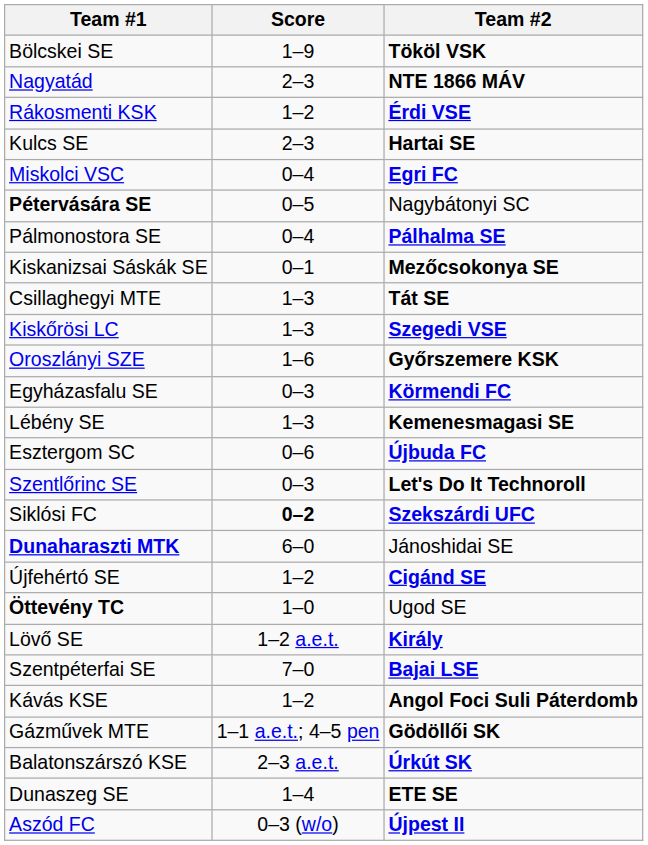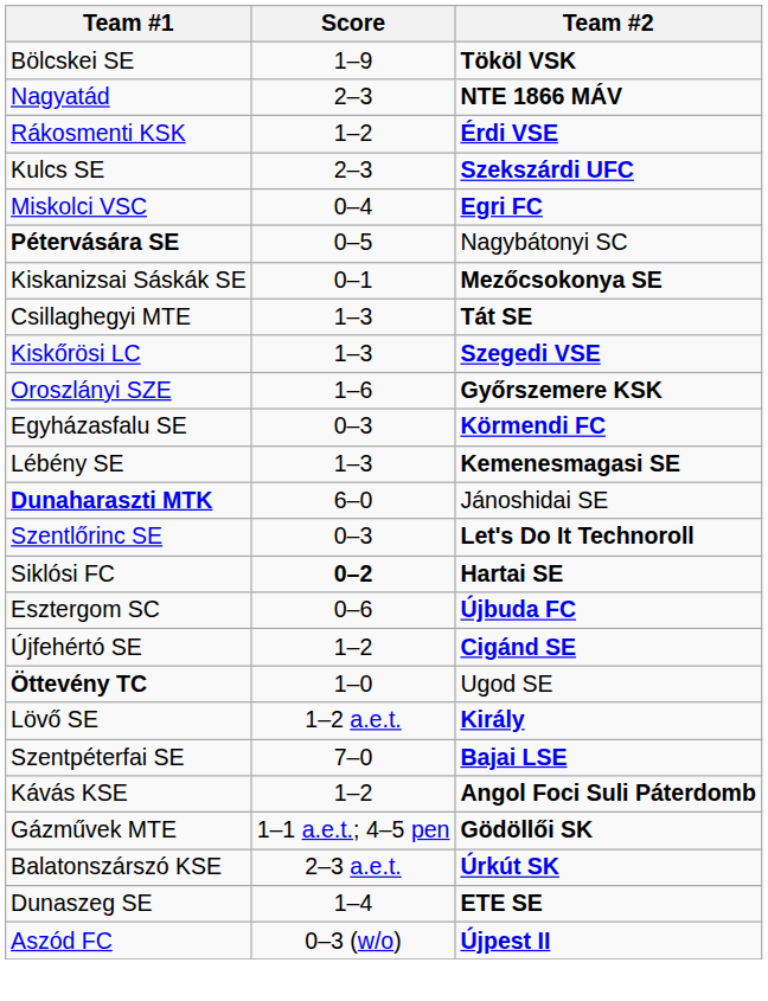 <table class="wikitable">
 <tr>
 <th>Team #1</th>
 <th>Score</th>
 <th>Team #2</th>
 </tr>
 <tr>
 <td>Bölcskei SE</td>
 <td align="center">1–9</td>
 <td><strong>Tököl VSK</strong></td>
 </tr>
 <tr>
 <td><a href='#'>Nagyatád</a></td>
 <td align="center">2–3</td>
 <td><strong>NTE 1866 MÁV</strong></td>
 </tr>
 <tr>
 <td><a href='#'>Rákosmenti KSK</a></td>
 <td align="center">1–2</td>
 <td><strong><a href='#'>Érdi VSE</a></strong></td>
 </tr>
 <tr>
 <td>Kulcs SE</td>
 <td align="center">2–3</td>
-<td><strong>Hartai SE</strong></td>
+<td><strong><a href='#'>Szekszárdi UFC</a></strong></td>
 </tr>
 <tr>
 <td><a href='#'>Miskolci VSC</a></td>
 <td align="center">0–4</td>
 <td><strong><a href='#'>Egri FC</a></strong></td>
 </tr>
 <tr>
 <td><strong>Pétervására SE</strong></td>
 <td align="center">0–5</td>
 <td>Nagybátonyi SC</td>
-</tr>
-<tr>
-<td>Pálmonostora SE</td>
-<td align="center">0–4</td>
-<td><strong><a href='#'>Pálhalma SE</a></strong></td>
 </tr>
 <tr>
 <td>Kiskanizsai Sáskák SE</td>
 <td align="center">0–1</td>
 <td><strong>Mezőcsokonya SE</strong></td>
 </tr>
 <tr>
 <td>Csillaghegyi MTE</td>
 <td align="center">1–3</td>
 <td><strong>Tát SE</strong></td>
 </tr>
 <tr>
 <td><a href='#'>Kiskőrösi LC</a></td>
 <td align="center">1–3</td>
 <td><strong><a href='#'>Szegedi VSE</a></strong></td>
 </tr>
 <tr>
 <td><a href='#'>Oroszlányi SZE</a></td>
 <td align="center">1–6</td>
 <td><strong>Győrszemere KSK</strong></td>
 </tr>
 <tr>
 <td>Egyházasfalu SE</td>
 <td align="center">0–3</td>
 <td><strong><a href='#'>Körmendi FC</a></strong></td>
 </tr>
 <tr>
 <td>Lébény SE</td>
 <td align="center">1–3</td>
 <td><strong>Kemenesmagasi SE</strong></td>
 </tr>
 <tr>
-<td>Esztergom SC</td>
-<td align="center">0–6</td>
-<td><strong><a href='#'>Újbuda FC</a></strong></td>
+<td><strong><a href='#'>Dunaharaszti MTK</a></strong></td>
+<td align="center">6–0</td>
+<td>Jánoshidai SE</td>
 </tr>
 <tr>
 <td><a href='#'>Szentlőrinc SE</a></td>
 <td align="center">0–3</td>
 <td><strong>Let's Do It Technoroll</strong></td>
 </tr>
 <tr>
 <td>Siklósi FC</td>
 <td align="center"><strong>0–2</strong></td>
-<td><strong><a href='#'>Szekszárdi UFC</a></strong></td>
+<td><strong>Hartai SE</strong></td>
 </tr>
 <tr>
-<td><strong><a href='#'>Dunaharaszti MTK</a></strong></td>
-<td align="center">6–0</td>
-<td>Jánoshidai SE</td>
+<td>Esztergom SC</td>
+<td align="center">0–6</td>
+<td><strong><a href='#'>Újbuda FC</a></strong></td>
 </tr>
 <tr>
 <td>Újfehértó SE</td>
 <td align="center">1–2</td>
 <td><strong><a href='#'>Cigánd SE</a></strong></td>
 </tr>
 <tr>
 <td><strong>Öttevény TC</strong></td>
 <td align="center">1–0</td>
 <td>Ugod SE</td>
 </tr>
 <tr>
 <td>Lövő SE</td>
 <td align="center">1–2 <a href='#'>a.e.t.</a></td>
 <td><strong><a href='#'>Király</a></strong></td>
 </tr>
 <tr>
 <td>Szentpéterfai SE</td>
 <td align="center">7–0</td>
 <td><strong><a href='#'>Bajai LSE</a></strong></td>
 </tr>
 <tr>
 <td>Kávás KSE</td>
 <td align="center">1–2</td>
 <td><strong>Angol Foci Suli Páterdomb</strong></td>
 </tr>
 <tr>
 <td>Gázművek MTE</td>
 <td align="center">1–1 <a href='#'>a.e.t.</a>; 4–5 <a href='#'>pen</a></td>
 <td><strong>Gödöllői SK</strong></td>
 </tr>
 <tr>
 <td>Balatonszárszó KSE</td>
 <td align="center">2–3 <a href='#'>a.e.t.</a></td>
 <td><strong><a href='#'>Úrkút SK</a></strong></td>
 </tr>
 <tr>
 <td>Dunaszeg SE</td>
 <td align="center">1–4</td>
 <td><strong>ETE SE</strong></td>
 </tr>
 <tr>
 <td><a href='#'>Aszód FC</a></td>
 <td align="center">0–3 (<a href='#'>w/o</a>)</td>
 <td><strong><a href='#'>Újpest II</a></strong></td>
 </tr>
 </table>
